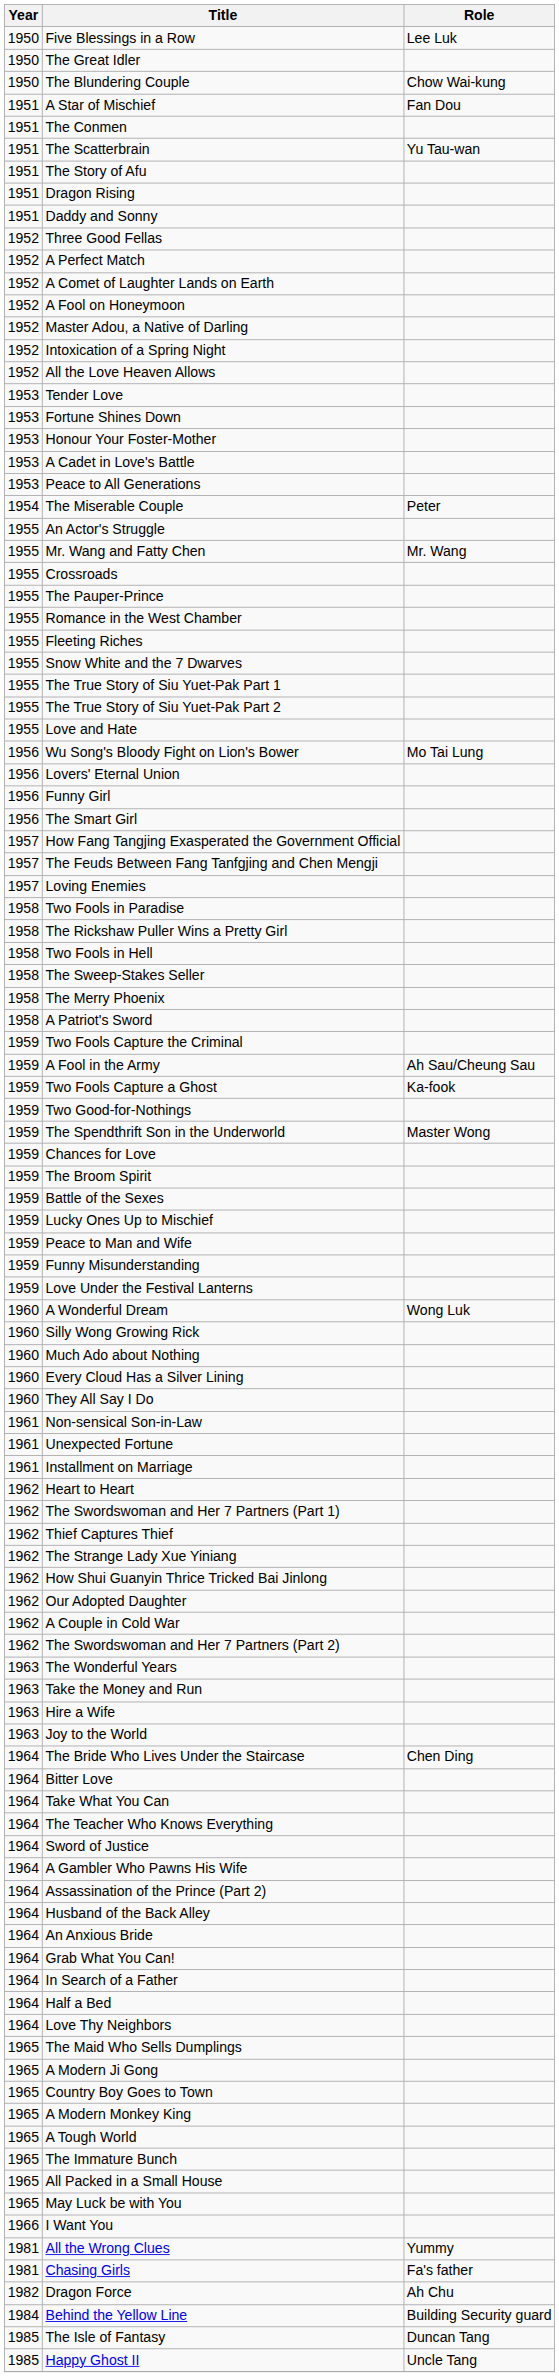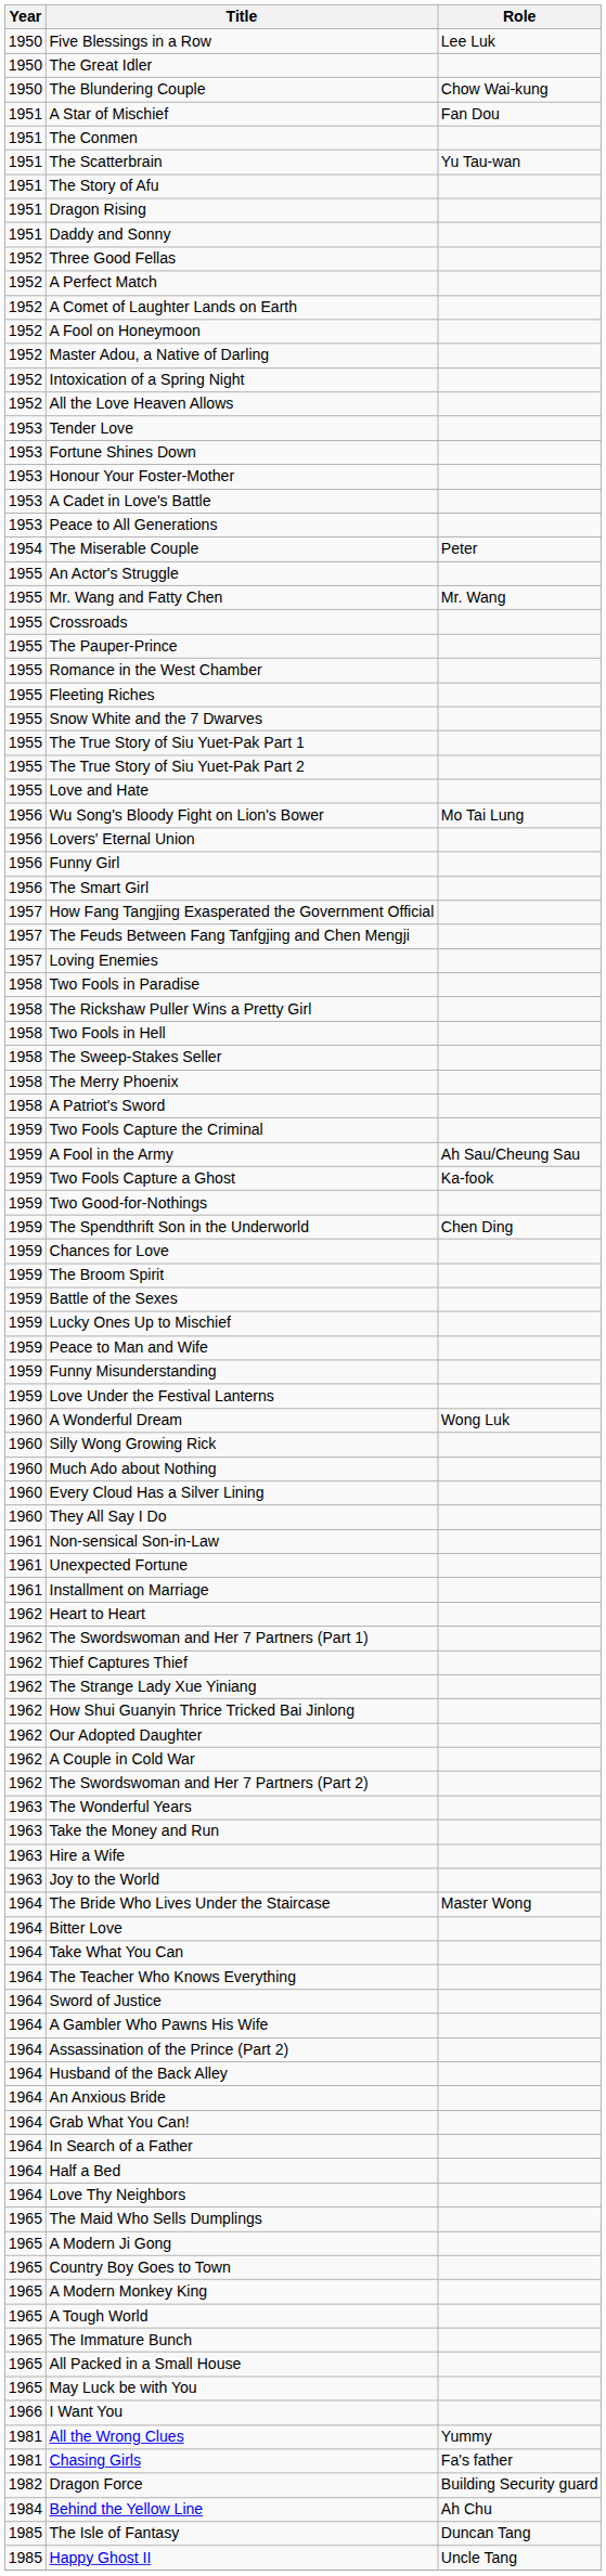 <table class="wikitable sortable">
 <tr>
 <th>Year</th>
 <th>Title</th>
 <th>Role</th>
 </tr>
 <tr>
 <td>1950</td>
 <td>Five Blessings in a Row</td>
 <td>Lee Luk</td>
 </tr>
 <tr>
 <td>1950</td>
 <td>The Great Idler</td>
 <td></td>
 </tr>
 <tr>
 <td>1950</td>
 <td>The Blundering Couple</td>
 <td>Chow Wai-kung</td>
 </tr>
 <tr>
 <td>1951</td>
 <td>A Star of Mischief</td>
 <td>Fan Dou</td>
 </tr>
 <tr>
 <td>1951</td>
 <td>The Conmen</td>
 <td></td>
 </tr>
 <tr>
 <td>1951</td>
 <td>The Scatterbrain</td>
 <td>Yu Tau-wan</td>
 </tr>
 <tr>
 <td>1951</td>
 <td>The Story of Afu</td>
 <td></td>
 </tr>
 <tr>
 <td>1951</td>
 <td>Dragon Rising</td>
 <td></td>
 </tr>
 <tr>
 <td>1951</td>
 <td>Daddy and Sonny</td>
 <td></td>
 </tr>
 <tr>
 <td>1952</td>
 <td>Three Good Fellas</td>
 <td></td>
 </tr>
 <tr>
 <td>1952</td>
 <td>A Perfect Match</td>
 <td></td>
 </tr>
 <tr>
 <td>1952</td>
 <td>A Comet of Laughter Lands on Earth</td>
 <td></td>
 </tr>
 <tr>
 <td>1952</td>
 <td>A Fool on Honeymoon</td>
 <td></td>
 </tr>
 <tr>
 <td>1952</td>
 <td>Master Adou, a Native of Darling</td>
 <td></td>
 </tr>
 <tr>
 <td>1952</td>
 <td>Intoxication of a Spring Night</td>
 <td></td>
 </tr>
 <tr>
 <td>1952</td>
 <td>All the Love Heaven Allows</td>
 <td></td>
 </tr>
 <tr>
 <td>1953</td>
 <td>Tender Love</td>
 <td></td>
 </tr>
 <tr>
 <td>1953</td>
 <td>Fortune Shines Down</td>
 <td></td>
 </tr>
 <tr>
 <td>1953</td>
 <td>Honour Your Foster-Mother</td>
 <td></td>
 </tr>
 <tr>
 <td>1953</td>
 <td>A Cadet in Love's Battle</td>
 <td></td>
 </tr>
 <tr>
 <td>1953</td>
 <td>Peace to All Generations</td>
 <td></td>
 </tr>
 <tr>
 <td>1954</td>
 <td>The Miserable Couple</td>
 <td>Peter</td>
 </tr>
 <tr>
 <td>1955</td>
 <td>An Actor's Struggle</td>
 <td></td>
 </tr>
 <tr>
 <td>1955</td>
 <td>Mr. Wang and Fatty Chen</td>
 <td>Mr. Wang</td>
 </tr>
 <tr>
 <td>1955</td>
 <td>Crossroads</td>
 <td></td>
 </tr>
 <tr>
 <td>1955</td>
 <td>The Pauper-Prince</td>
 <td></td>
 </tr>
 <tr>
 <td>1955</td>
 <td>Romance in the West Chamber</td>
 <td></td>
 </tr>
 <tr>
 <td>1955</td>
 <td>Fleeting Riches</td>
 <td></td>
 </tr>
 <tr>
 <td>1955</td>
 <td>Snow White and the 7 Dwarves</td>
 <td></td>
 </tr>
 <tr>
 <td>1955</td>
 <td>The True Story of Siu Yuet-Pak Part 1</td>
 <td></td>
 </tr>
 <tr>
 <td>1955</td>
 <td>The True Story of Siu Yuet-Pak Part 2</td>
 <td></td>
 </tr>
 <tr>
 <td>1955</td>
 <td>Love and Hate</td>
 <td></td>
 </tr>
 <tr>
 <td>1956</td>
 <td>Wu Song's Bloody Fight on Lion's Bower</td>
 <td>Mo Tai Lung</td>
 </tr>
 <tr>
 <td>1956</td>
 <td>Lovers' Eternal Union</td>
 <td></td>
 </tr>
 <tr>
 <td>1956</td>
 <td>Funny Girl</td>
 <td></td>
 </tr>
 <tr>
 <td>1956</td>
 <td>The Smart Girl</td>
 <td></td>
 </tr>
 <tr>
 <td>1957</td>
 <td>How Fang Tangjing Exasperated the Government Official</td>
 <td></td>
 </tr>
 <tr>
 <td>1957</td>
 <td>The Feuds Between Fang Tanfgjing and Chen Mengji</td>
 <td></td>
 </tr>
 <tr>
 <td>1957</td>
 <td>Loving Enemies</td>
 <td></td>
 </tr>
 <tr>
 <td>1958</td>
 <td>Two Fools in Paradise</td>
 <td></td>
 </tr>
 <tr>
 <td>1958</td>
 <td>The Rickshaw Puller Wins a Pretty Girl</td>
 <td></td>
 </tr>
 <tr>
 <td>1958</td>
 <td>Two Fools in Hell</td>
 <td></td>
 </tr>
 <tr>
 <td>1958</td>
 <td>The Sweep-Stakes Seller</td>
 <td></td>
 </tr>
 <tr>
 <td>1958</td>
 <td>The Merry Phoenix</td>
 <td></td>
 </tr>
 <tr>
 <td>1958</td>
 <td>A Patriot's Sword</td>
 <td></td>
 </tr>
 <tr>
 <td>1959</td>
 <td>Two Fools Capture the Criminal</td>
 <td></td>
 </tr>
 <tr>
 <td>1959</td>
 <td>A Fool in the Army</td>
 <td>Ah Sau/Cheung Sau</td>
 </tr>
 <tr>
 <td>1959</td>
 <td>Two Fools Capture a Ghost</td>
 <td>Ka-fook</td>
 </tr>
 <tr>
 <td>1959</td>
 <td>Two Good-for-Nothings</td>
 <td></td>
 </tr>
 <tr>
 <td>1959</td>
 <td>The Spendthrift Son in the Underworld</td>
-<td>Master Wong</td>
+<td>Chen Ding</td>
 </tr>
 <tr>
 <td>1959</td>
 <td>Chances for Love</td>
 <td></td>
 </tr>
 <tr>
 <td>1959</td>
 <td>The Broom Spirit</td>
 <td></td>
 </tr>
 <tr>
 <td>1959</td>
 <td>Battle of the Sexes</td>
 <td></td>
 </tr>
 <tr>
 <td>1959</td>
 <td>Lucky Ones Up to Mischief</td>
 <td></td>
 </tr>
 <tr>
 <td>1959</td>
 <td>Peace to Man and Wife</td>
 <td></td>
 </tr>
 <tr>
 <td>1959</td>
 <td>Funny Misunderstanding</td>
 <td></td>
 </tr>
 <tr>
 <td>1959</td>
 <td>Love Under the Festival Lanterns</td>
 <td></td>
 </tr>
 <tr>
 <td>1960</td>
 <td>A Wonderful Dream</td>
 <td>Wong Luk</td>
 </tr>
 <tr>
 <td>1960</td>
 <td>Silly Wong Growing Rick</td>
 <td></td>
 </tr>
 <tr>
 <td>1960</td>
 <td>Much Ado about Nothing</td>
 <td></td>
 </tr>
 <tr>
 <td>1960</td>
 <td>Every Cloud Has a Silver Lining</td>
 <td></td>
 </tr>
 <tr>
 <td>1960</td>
 <td>They All Say I Do</td>
 <td></td>
 </tr>
 <tr>
 <td>1961</td>
 <td>Non-sensical Son-in-Law</td>
 <td></td>
 </tr>
 <tr>
 <td>1961</td>
 <td>Unexpected Fortune</td>
 <td></td>
 </tr>
 <tr>
 <td>1961</td>
 <td>Installment on Marriage</td>
 <td></td>
 </tr>
 <tr>
 <td>1962</td>
 <td>Heart to Heart</td>
 <td></td>
 </tr>
 <tr>
 <td>1962</td>
 <td>The Swordswoman and Her 7 Partners (Part 1)</td>
 <td></td>
 </tr>
 <tr>
 <td>1962</td>
 <td>Thief Captures Thief</td>
 <td></td>
 </tr>
 <tr>
 <td>1962</td>
 <td>The Strange Lady Xue Yiniang</td>
 <td></td>
 </tr>
 <tr>
 <td>1962</td>
 <td>How Shui Guanyin Thrice Tricked Bai Jinlong</td>
 <td></td>
 </tr>
 <tr>
 <td>1962</td>
 <td>Our Adopted Daughter</td>
 <td></td>
 </tr>
 <tr>
 <td>1962</td>
 <td>A Couple in Cold War</td>
 <td></td>
 </tr>
 <tr>
 <td>1962</td>
 <td>The Swordswoman and Her 7 Partners (Part 2)</td>
 <td></td>
 </tr>
 <tr>
 <td>1963</td>
 <td>The Wonderful Years</td>
 <td></td>
 </tr>
 <tr>
 <td>1963</td>
 <td>Take the Money and Run</td>
 <td></td>
 </tr>
 <tr>
 <td>1963</td>
 <td>Hire a Wife</td>
 <td></td>
 </tr>
 <tr>
 <td>1963</td>
 <td>Joy to the World</td>
 <td></td>
 </tr>
 <tr>
 <td>1964</td>
 <td>The Bride Who Lives Under the Staircase</td>
-<td>Chen Ding</td>
+<td>Master Wong</td>
 </tr>
 <tr>
 <td>1964</td>
 <td>Bitter Love</td>
 <td></td>
 </tr>
 <tr>
 <td>1964</td>
 <td>Take What You Can</td>
 <td></td>
 </tr>
 <tr>
 <td>1964</td>
 <td>The Teacher Who Knows Everything</td>
 <td></td>
 </tr>
 <tr>
 <td>1964</td>
 <td>Sword of Justice</td>
 <td></td>
 </tr>
 <tr>
 <td>1964</td>
 <td>A Gambler Who Pawns His Wife</td>
 <td></td>
 </tr>
 <tr>
 <td>1964</td>
 <td>Assassination of the Prince (Part 2)</td>
 <td></td>
 </tr>
 <tr>
 <td>1964</td>
 <td>Husband of the Back Alley</td>
 <td></td>
 </tr>
 <tr>
 <td>1964</td>
 <td>An Anxious Bride</td>
 <td></td>
 </tr>
 <tr>
 <td>1964</td>
 <td>Grab What You Can!</td>
 <td></td>
 </tr>
 <tr>
 <td>1964</td>
 <td>In Search of a Father</td>
 <td></td>
 </tr>
 <tr>
 <td>1964</td>
 <td>Half a Bed</td>
 <td></td>
 </tr>
 <tr>
 <td>1964</td>
 <td>Love Thy Neighbors</td>
 <td></td>
 </tr>
 <tr>
 <td>1965</td>
 <td>The Maid Who Sells Dumplings</td>
 <td></td>
 </tr>
 <tr>
 <td>1965</td>
 <td>A Modern Ji Gong</td>
 <td></td>
 </tr>
 <tr>
 <td>1965</td>
 <td>Country Boy Goes to Town</td>
 <td></td>
 </tr>
 <tr>
 <td>1965</td>
 <td>A Modern Monkey King</td>
 <td></td>
 </tr>
 <tr>
 <td>1965</td>
 <td>A Tough World</td>
 <td></td>
 </tr>
 <tr>
 <td>1965</td>
 <td>The Immature Bunch</td>
 <td></td>
 </tr>
 <tr>
 <td>1965</td>
 <td>All Packed in a Small House</td>
 <td></td>
 </tr>
 <tr>
 <td>1965</td>
 <td>May Luck be with You</td>
 <td></td>
 </tr>
 <tr>
 <td>1966</td>
 <td>I Want You</td>
 <td></td>
 </tr>
 <tr>
 <td>1981</td>
 <td><a href='#'>All the Wrong Clues</a></td>
 <td>Yummy</td>
 </tr>
 <tr>
 <td>1981</td>
 <td><a href='#'>Chasing Girls</a></td>
 <td>Fa's father</td>
 </tr>
 <tr>
 <td>1982</td>
 <td>Dragon Force</td>
-<td>Ah Chu</td>
+<td>Building Security guard</td>
 </tr>
 <tr>
 <td>1984</td>
 <td><a href='#'>Behind the Yellow Line</a></td>
-<td>Building Security guard</td>
+<td>Ah Chu</td>
 </tr>
 <tr>
 <td>1985</td>
 <td>The Isle of Fantasy</td>
 <td>Duncan Tang</td>
 </tr>
 <tr>
 <td>1985</td>
 <td><a href='#'>Happy Ghost II</a></td>
 <td>Uncle Tang</td>
 </tr>
 <tr>
 </tr>
 </table>
